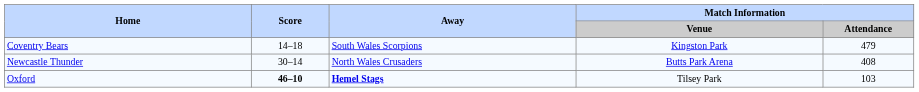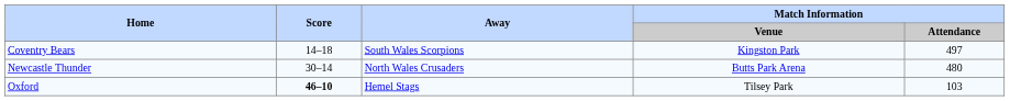 <table border=1 style="border-collapse:collapse; font-size:85%; text-align:center;" cellpadding=3 cellspacing=0 width=100%>
 <tr bgcolor=#C1D8FF>
 <th rowspan=2 width=19%>Home</th>
 <th rowspan=2 width=6%>Score</th>
 <th rowspan=2 width=19%>Away</th>
 <th colspan=2>Match Information</th>
 </tr>
 <tr bgcolor=#CCCCCC>
 <th width=19%>Venue</th>
 <th width=7%>Attendance</th>
 </tr>
 <tr bgcolor=#F5FAFF>
 <td align=left> <a href='#'>Coventry Bears</a></td>
 <td>14–18</td>
 <td align=left> <a href='#'>South Wales Scorpions</a></td>
 <td><a href='#'>Kingston Park</a></td>
-<td>479</td>
+<td>497</td>
 </tr>
 <tr bgcolor=#F5FAFF>
 <td align=left> <a href='#'>Newcastle Thunder</a></td>
 <td>30–14</td>
 <td align=left> <a href='#'>North Wales Crusaders</a></td>
 <td><a href='#'>Butts Park Arena</a></td>
-<td>408</td>
+<td>480</td>
 </tr>
 <tr bgcolor=#F5FAFF>
 <td align=left> <a href='#'>Oxford</a></td>
 <td><strong>46–10</strong></td>
-<td align=left><strong> <a href='#'>Hemel Stags</a></strong></td>
+<td align=left> <a href='#'>Hemel Stags</a></td>
 <td>Tilsey Park</td>
 <td>103</td>
 </tr>
 </table>
